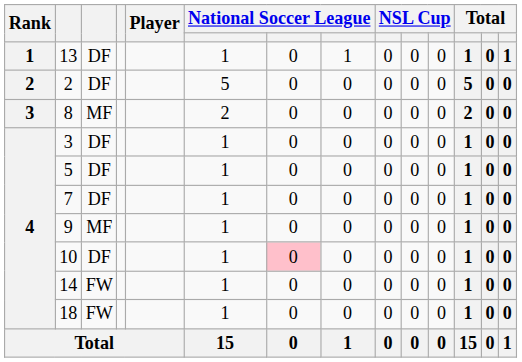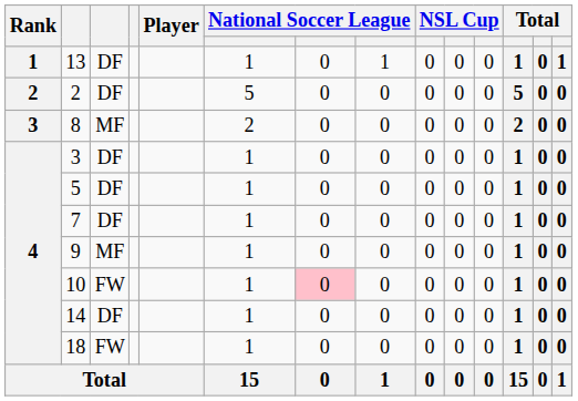 <table class="wikitable sortable" style="text-align:center">
 <tr>
 <th rowspan="2">Rank</th>
 <th rowspan="2"></th>
 <th rowspan="2"></th>
 <th rowspan="2"></th>
 <th rowspan="2">Player</th>
 <th colspan="3"><a href='#'>National Soccer League</a></th>
 <th colspan="3"><a href='#'>NSL Cup</a></th>
 <th colspan="3">Total</th>
 </tr>
 <tr>
 <th></th>
 <th></th>
 <th></th>
 <th></th>
 <th></th>
 <th></th>
 <th></th>
 <th></th>
 <th></th>
 </tr>
 <tr>
 <th>1</th>
 <td>13</td>
 <td>DF</td>
 <td></td>
 <td align="left"><br></td>
 <td>1</td>
 <td>0</td>
 <td>1<br></td>
 <td>0</td>
 <td>0</td>
 <td>0<br></td>
 <th>1</th>
 <th>0</th>
 <th>1</th>
 </tr>
 <tr>
 <th>2</th>
 <td>2</td>
 <td>DF</td>
 <td></td>
 <td align="left"><br></td>
 <td>5</td>
 <td>0</td>
 <td>0<br></td>
 <td>0</td>
 <td>0</td>
 <td>0<br></td>
 <th>5</th>
 <th>0</th>
 <th>0</th>
 </tr>
 <tr>
 <th>3</th>
 <td>8</td>
 <td>MF</td>
 <td></td>
 <td align="left"><br></td>
 <td>2</td>
 <td>0</td>
 <td>0<br></td>
 <td>0</td>
 <td>0</td>
 <td>0<br></td>
 <th>2</th>
 <th>0</th>
 <th>0</th>
 </tr>
 <tr>
 <th rowspan="7">4</th>
 <td>3</td>
 <td>DF</td>
 <td></td>
 <td align="left"><br></td>
 <td>1</td>
 <td>0</td>
 <td>0<br></td>
 <td>0</td>
 <td>0</td>
 <td>0<br></td>
 <th>1</th>
 <th>0</th>
 <th>0</th>
 </tr>
 <tr>
 <td>5</td>
 <td>DF</td>
 <td></td>
 <td align="left"><br></td>
 <td>1</td>
 <td>0</td>
 <td>0<br></td>
 <td>0</td>
 <td>0</td>
 <td>0<br></td>
 <th>1</th>
 <th>0</th>
 <th>0</th>
 </tr>
 <tr>
 <td>7</td>
 <td>DF</td>
 <td></td>
 <td align="left"><br></td>
 <td>1</td>
 <td>0</td>
 <td>0<br></td>
 <td>0</td>
 <td>0</td>
 <td>0<br></td>
 <th>1</th>
 <th>0</th>
 <th>0</th>
 </tr>
 <tr>
 <td>9</td>
 <td>MF</td>
 <td></td>
 <td align="left"><br></td>
 <td>1</td>
 <td>0</td>
 <td>0<br></td>
 <td>0</td>
 <td>0</td>
 <td>0<br></td>
 <th>1</th>
 <th>0</th>
 <th>0</th>
 </tr>
 <tr>
 <td>10</td>
-<td>DF</td>
+<td>FW</td>
 <td></td>
 <td align="left"><br></td>
 <td>1</td>
 <td style="background: pink;">0</td>
 <td>0<br></td>
 <td>0</td>
 <td>0</td>
 <td>0<br></td>
 <th>1</th>
 <th>0</th>
 <th>0</th>
 </tr>
 <tr>
 <td>14</td>
-<td>FW</td>
+<td>DF</td>
 <td></td>
 <td align="left"><br></td>
 <td>1</td>
 <td>0</td>
 <td>0<br></td>
 <td>0</td>
 <td>0</td>
 <td>0<br></td>
 <th>1</th>
 <th>0</th>
 <th>0</th>
 </tr>
 <tr>
 <td>18</td>
 <td>FW</td>
 <td></td>
 <td align="left"><br></td>
 <td>1</td>
 <td>0</td>
 <td>0<br></td>
 <td>0</td>
 <td>0</td>
 <td>0<br></td>
 <th>1</th>
 <th>0</th>
 <th>0</th>
 </tr>
 <tr>
 <th colspan="5">Total<br></th>
 <th>15</th>
 <th>0</th>
 <th>1<br></th>
 <th>0</th>
 <th>0</th>
 <th>0<br></th>
 <th>15</th>
 <th>0</th>
 <th>1</th>
 </tr>
 </table>
